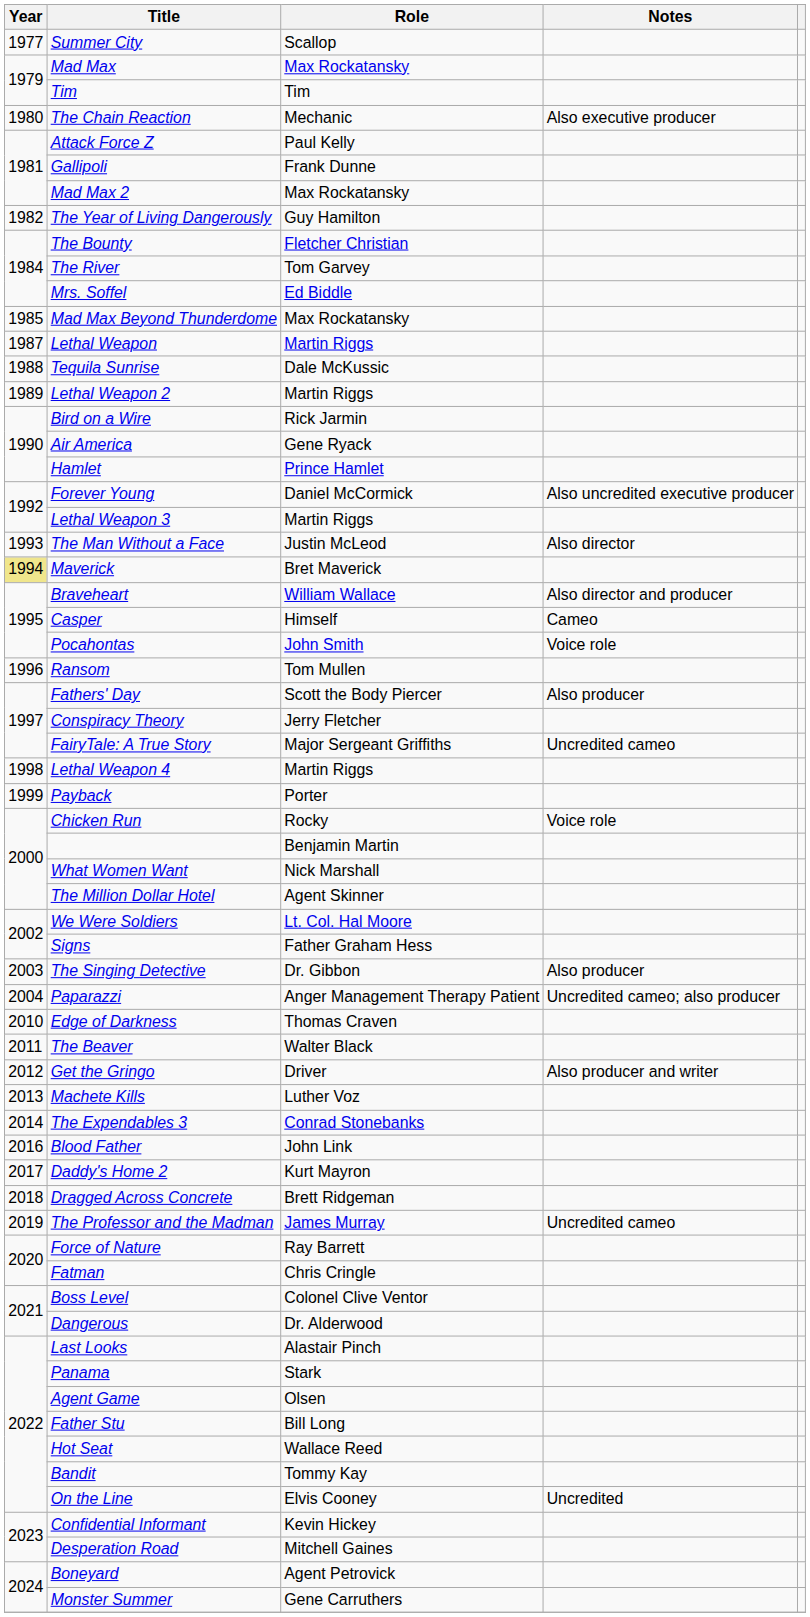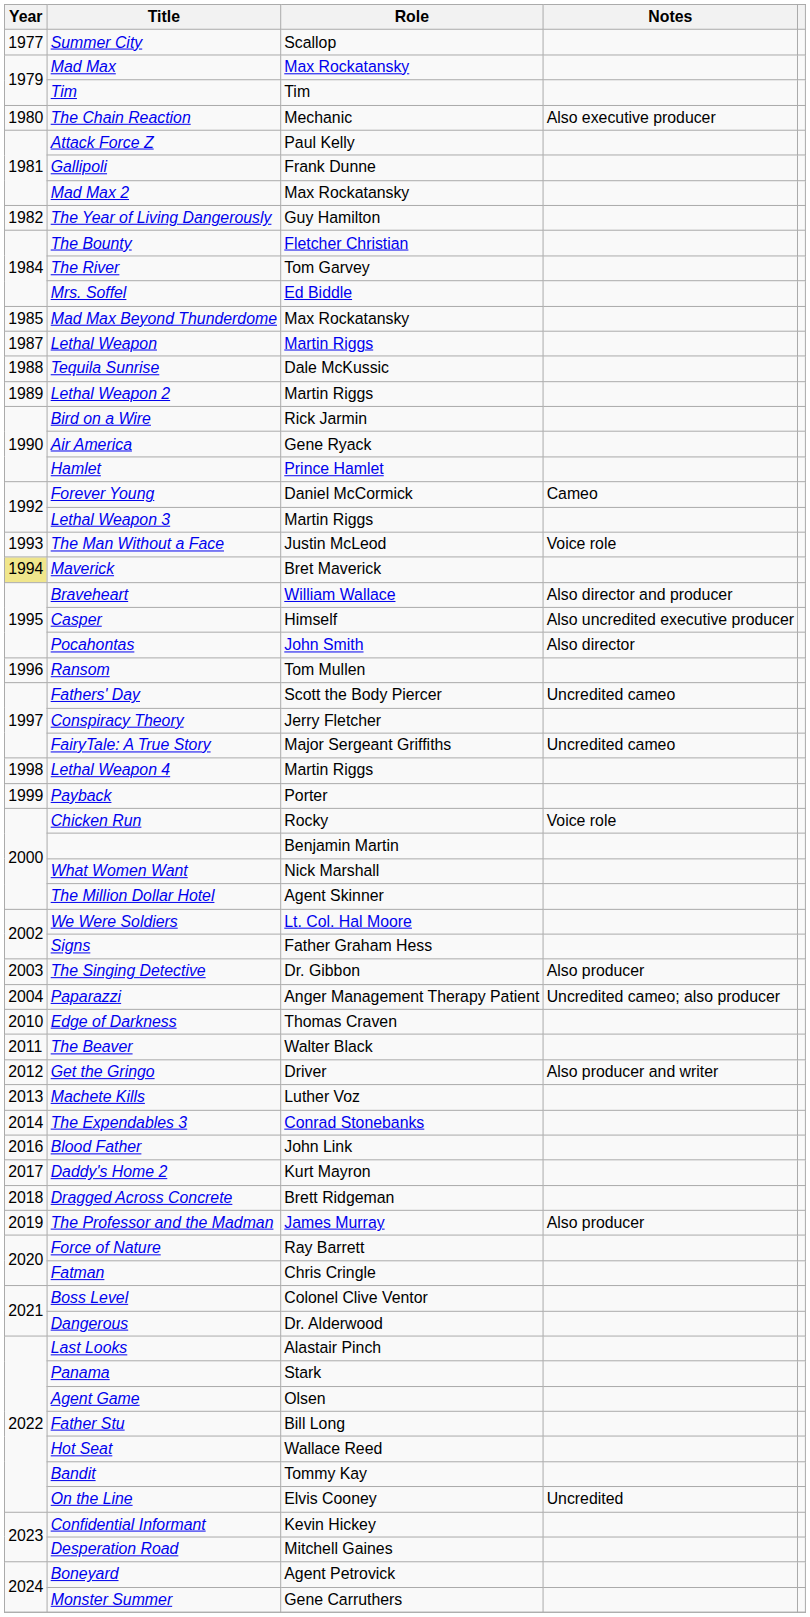 <table class="wikitable sortable">
 <tr>
 <th scope="col">Year</th>
 <th scope="col">Title</th>
 <th scope="col">Role</th>
 <th scope="col">Notes</th>
 <th scope="col"></th>
 </tr>
 <tr>
 <td>1977</td>
 <td><em><a href='#'>Summer City</a></em></td>
 <td>Scallop</td>
 <td></td>
 <td align="center"></td>
 </tr>
 <tr>
 <td rowspan="2">1979</td>
 <td><em><a href='#'>Mad Max</a></em></td>
 <td><a href='#'>Max Rockatansky</a></td>
 <td></td>
 <td align="center"></td>
 </tr>
 <tr>
 <td><em><a href='#'>Tim</a></em></td>
 <td>Tim</td>
 <td></td>
 <td align="center"></td>
 </tr>
 <tr>
 <td>1980</td>
 <td><em><a href='#'>The Chain Reaction</a></em></td>
 <td>Mechanic</td>
 <td>Also executive producer</td>
 <td align="center"></td>
 </tr>
 <tr>
 <td rowspan="3">1981</td>
 <td><em><a href='#'>Attack Force Z</a></em></td>
 <td>Paul Kelly</td>
 <td></td>
 <td align="center"></td>
 </tr>
 <tr>
 <td><em><a href='#'>Gallipoli</a></em></td>
 <td>Frank Dunne</td>
 <td></td>
 <td align="center"></td>
 </tr>
 <tr>
 <td><em><a href='#'>Mad Max 2</a></em></td>
 <td>Max Rockatansky</td>
 <td></td>
 <td align="center"></td>
 </tr>
 <tr>
 <td>1982</td>
 <td><em><a href='#'>The Year of Living Dangerously</a></em></td>
 <td>Guy Hamilton</td>
 <td></td>
 <td align="center"></td>
 </tr>
 <tr>
 <td rowspan="3">1984</td>
 <td><em><a href='#'>The Bounty</a></em></td>
 <td><a href='#'>Fletcher Christian</a></td>
 <td></td>
 <td align="center"></td>
 </tr>
 <tr>
 <td><em><a href='#'>The River</a></em></td>
 <td>Tom Garvey</td>
 <td></td>
 <td align="center"></td>
 </tr>
 <tr>
 <td><em><a href='#'>Mrs. Soffel</a></em></td>
 <td><a href='#'>Ed Biddle</a></td>
 <td></td>
 <td align="center"></td>
 </tr>
 <tr>
 <td>1985</td>
 <td><em><a href='#'>Mad Max Beyond Thunderdome</a></em></td>
 <td>Max Rockatansky</td>
 <td></td>
 <td align="center"></td>
 </tr>
 <tr>
 <td>1987</td>
 <td><em><a href='#'>Lethal Weapon</a></em></td>
 <td><a href='#'>Martin Riggs</a></td>
 <td></td>
 <td align="center"></td>
 </tr>
 <tr>
 <td>1988</td>
 <td><em><a href='#'>Tequila Sunrise</a></em></td>
 <td>Dale McKussic</td>
 <td></td>
 <td align="center"></td>
 </tr>
 <tr>
 <td>1989</td>
 <td><em><a href='#'>Lethal Weapon 2</a></em></td>
 <td>Martin Riggs</td>
 <td></td>
 <td align="center"></td>
 </tr>
 <tr>
 <td rowspan="3">1990</td>
 <td><em><a href='#'>Bird on a Wire</a></em></td>
 <td>Rick Jarmin</td>
 <td></td>
 <td align="center"></td>
 </tr>
 <tr>
 <td><em><a href='#'>Air America</a></em></td>
 <td>Gene Ryack</td>
 <td></td>
 <td align="center"></td>
 </tr>
 <tr>
 <td><em><a href='#'>Hamlet</a></em></td>
 <td><a href='#'>Prince Hamlet</a></td>
 <td></td>
 <td align="center"></td>
 </tr>
 <tr>
 <td rowspan="2">1992</td>
 <td><em><a href='#'>Forever Young</a></em></td>
 <td>Daniel McCormick</td>
-<td>Also uncredited executive producer</td>
+<td>Cameo</td>
 <td align="center"></td>
 </tr>
 <tr>
 <td><em><a href='#'>Lethal Weapon 3</a></em></td>
 <td>Martin Riggs</td>
 <td></td>
 <td align="center"></td>
 </tr>
 <tr>
 <td>1993</td>
 <td><em><a href='#'>The Man Without a Face</a></em></td>
 <td>Justin McLeod</td>
-<td>Also director</td>
+<td>Voice role</td>
 <td align="center"></td>
 </tr>
 <tr>
 <td style="background: khaki;">1994</td>
 <td><em><a href='#'>Maverick</a></em></td>
 <td>Bret Maverick</td>
 <td></td>
 <td align="center"></td>
 </tr>
 <tr>
 <td rowspan="3">1995</td>
 <td><em><a href='#'>Braveheart</a></em></td>
 <td><a href='#'>William Wallace</a></td>
 <td>Also director and producer</td>
 <td align="center"></td>
 </tr>
 <tr>
 <td><em><a href='#'>Casper</a></em></td>
 <td>Himself</td>
-<td>Cameo</td>
+<td>Also uncredited executive producer</td>
 <td align="center"></td>
 </tr>
 <tr>
 <td><em><a href='#'>Pocahontas</a></em></td>
 <td><a href='#'>John Smith</a></td>
-<td>Voice role</td>
+<td>Also director</td>
 <td align="center"></td>
 </tr>
 <tr>
 <td>1996</td>
 <td><em><a href='#'>Ransom</a></em></td>
 <td>Tom Mullen</td>
 <td></td>
 <td align="center"></td>
 </tr>
 <tr>
 <td rowspan="3">1997</td>
 <td><em><a href='#'>Fathers' Day</a></em></td>
 <td>Scott the Body Piercer</td>
-<td>Also producer</td>
+<td>Uncredited cameo</td>
 <td align="center"></td>
 </tr>
 <tr>
 <td><em><a href='#'>Conspiracy Theory</a></em></td>
 <td>Jerry Fletcher</td>
 <td></td>
 <td align="center"></td>
 </tr>
 <tr>
 <td><em><a href='#'>FairyTale: A True Story</a></em></td>
 <td>Major Sergeant Griffiths</td>
 <td>Uncredited cameo</td>
 <td align="center"></td>
 </tr>
 <tr>
 <td>1998</td>
 <td><em><a href='#'>Lethal Weapon 4</a></em></td>
 <td>Martin Riggs</td>
 <td></td>
 <td align="center"></td>
 </tr>
 <tr>
 <td>1999</td>
 <td><em><a href='#'>Payback</a></em></td>
 <td>Porter</td>
 <td></td>
 <td align="center"></td>
 </tr>
 <tr>
 <td rowspan="4">2000</td>
 <td><em><a href='#'>Chicken Run</a></em></td>
 <td>Rocky</td>
 <td>Voice role</td>
 <td align="center"></td>
 </tr>
 <tr>
 <td><em></em></td>
 <td>Benjamin Martin</td>
 <td></td>
 <td align="center"></td>
 </tr>
 <tr>
 <td><em><a href='#'>What Women Want</a></em></td>
 <td>Nick Marshall</td>
 <td></td>
 <td align="center"></td>
 </tr>
 <tr>
 <td><em><a href='#'>The Million Dollar Hotel</a></em></td>
 <td>Agent Skinner</td>
 <td></td>
 <td align="center"></td>
 </tr>
 <tr>
 <td rowspan="2">2002</td>
 <td><em><a href='#'>We Were Soldiers</a></em></td>
 <td><a href='#'>Lt. Col. Hal Moore</a></td>
 <td></td>
 <td align="center"></td>
 </tr>
 <tr>
 <td><em><a href='#'>Signs</a></em></td>
 <td>Father Graham Hess</td>
 <td></td>
 <td align="center"></td>
 </tr>
 <tr>
 <td>2003</td>
 <td><em><a href='#'>The Singing Detective</a></em></td>
 <td>Dr. Gibbon</td>
 <td>Also producer</td>
 <td align="center"></td>
 </tr>
 <tr>
 <td>2004</td>
 <td><em><a href='#'>Paparazzi</a></em></td>
 <td>Anger Management Therapy Patient</td>
 <td>Uncredited cameo; also producer</td>
 <td align="center"></td>
 </tr>
 <tr>
 <td>2010</td>
 <td><em><a href='#'>Edge of Darkness</a></em></td>
 <td>Thomas Craven</td>
 <td></td>
 <td align="center"></td>
 </tr>
 <tr>
 <td>2011</td>
 <td><em><a href='#'>The Beaver</a></em></td>
 <td>Walter Black</td>
 <td></td>
 <td align="center"></td>
 </tr>
 <tr>
 <td>2012</td>
 <td><em><a href='#'>Get the Gringo</a></em></td>
 <td>Driver</td>
 <td>Also producer and writer</td>
 <td align="center"></td>
 </tr>
 <tr>
 <td>2013</td>
 <td><em><a href='#'>Machete Kills</a></em></td>
 <td>Luther Voz</td>
 <td></td>
 <td align="center"></td>
 </tr>
 <tr>
 <td>2014</td>
 <td><em><a href='#'>The Expendables 3</a></em></td>
 <td><a href='#'>Conrad Stonebanks</a></td>
 <td></td>
 <td align="center"></td>
 </tr>
 <tr>
 <td>2016</td>
 <td><em><a href='#'>Blood Father</a></em></td>
 <td>John Link</td>
 <td></td>
 <td align="center"></td>
 </tr>
 <tr>
 <td>2017</td>
 <td><em><a href='#'>Daddy's Home 2</a></em></td>
 <td>Kurt Mayron</td>
 <td></td>
 <td align="center"></td>
 </tr>
 <tr>
 <td>2018</td>
 <td><em><a href='#'>Dragged Across Concrete</a></em></td>
 <td>Brett Ridgeman</td>
 <td></td>
 <td align="center"></td>
 </tr>
 <tr>
 <td>2019</td>
 <td><em><a href='#'>The Professor and the Madman</a></em></td>
 <td><a href='#'>James Murray</a></td>
-<td>Uncredited cameo</td>
+<td>Also producer</td>
 <td align="center"></td>
 </tr>
 <tr>
 <td rowspan="2">2020</td>
 <td><em><a href='#'>Force of Nature</a></em></td>
 <td>Ray Barrett</td>
 <td></td>
 <td align="center"></td>
 </tr>
 <tr>
 <td><em><a href='#'>Fatman</a></em></td>
 <td>Chris Cringle</td>
 <td></td>
 <td></td>
 </tr>
 <tr>
 <td rowspan="2">2021</td>
 <td><em><a href='#'>Boss Level</a></em></td>
 <td>Colonel Clive Ventor</td>
 <td></td>
 <td align="center"></td>
 </tr>
 <tr>
 <td><em><a href='#'>Dangerous</a></em></td>
 <td>Dr. Alderwood</td>
 <td></td>
 <td align="center"></td>
 </tr>
 <tr>
 <td rowspan="7">2022</td>
 <td><em><a href='#'>Last Looks</a></em></td>
 <td>Alastair Pinch</td>
 <td></td>
 <td align="center"></td>
 </tr>
 <tr>
 <td><em><a href='#'>Panama</a></em></td>
 <td>Stark</td>
 <td></td>
 <td align="center"></td>
 </tr>
 <tr>
 <td><em><a href='#'>Agent Game</a></em></td>
 <td>Olsen</td>
 <td></td>
 <td align="center"></td>
 </tr>
 <tr>
 <td><em><a href='#'>Father Stu</a></em></td>
 <td>Bill Long</td>
 <td></td>
 <td align="center"></td>
 </tr>
 <tr>
 <td><em><a href='#'>Hot Seat</a></em></td>
 <td>Wallace Reed</td>
 <td></td>
 <td align="center"></td>
 </tr>
 <tr>
 <td><em><a href='#'>Bandit</a></em></td>
 <td>Tommy Kay</td>
 <td></td>
 <td align="center"></td>
 </tr>
 <tr>
 <td><em><a href='#'>On the Line</a></em></td>
 <td>Elvis Cooney</td>
 <td>Uncredited</td>
 <td></td>
 </tr>
 <tr>
 <td rowspan="2">2023</td>
 <td><em><a href='#'>Confidential Informant</a></em></td>
 <td>Kevin Hickey</td>
 <td></td>
 <td></td>
 </tr>
 <tr>
 <td><em><a href='#'>Desperation Road</a></em></td>
 <td>Mitchell Gaines</td>
 <td></td>
 <td align="center"></td>
 </tr>
 <tr>
 <td rowspan="2">2024</td>
 <td><em><a href='#'>Boneyard</a></em></td>
 <td>Agent Petrovick</td>
 <td></td>
 <td></td>
 </tr>
 <tr>
 <td><em><a href='#'>Monster Summer</a></em></td>
 <td>Gene Carruthers</td>
 <td></td>
 <td></td>
 </tr>
 <tr>
 </tr>
 </table>
